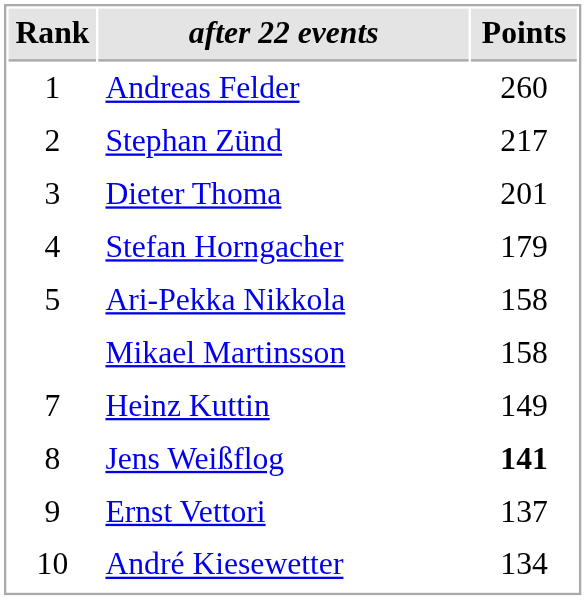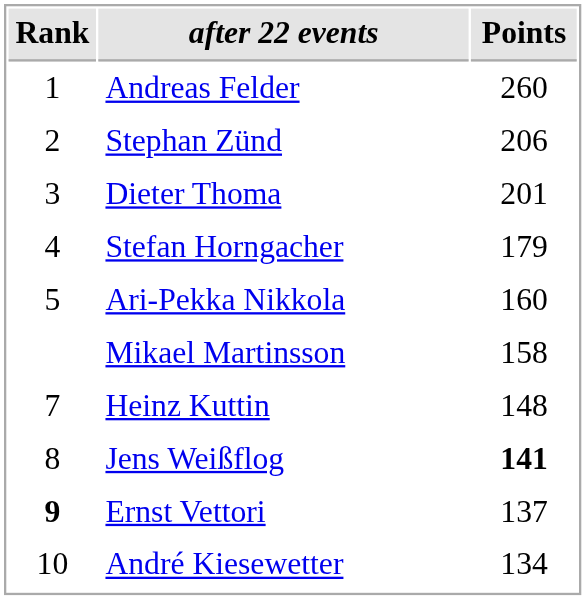 <table cellspacing="1" cellpadding="3" style="border:1px solid #AAAAAA;font-size:86%">
 <tr bgcolor="#E4E4E4">
 <th style="border-bottom:1px solid #AAAAAA" width=10>Rank</th>
 <th style="border-bottom:1px solid #AAAAAA" width=155><em>after 22 events</em></th>
 <th style="border-bottom:1px solid #AAAAAA" width=40>Points</th>
 </tr>
 <tr>
 <td align=center>1</td>
 <td> <a href='#'>Andreas Felder</a></td>
 <td align=center>260</td>
 </tr>
 <tr>
 <td align=center>2</td>
 <td> <a href='#'>Stephan Zünd</a></td>
-<td align=center>217</td>
+<td align=center>206</td>
 </tr>
 <tr>
 <td align=center>3</td>
 <td> <a href='#'>Dieter Thoma</a></td>
 <td align=center>201</td>
 </tr>
 <tr>
 <td align=center>4</td>
 <td> <a href='#'>Stefan Horngacher</a></td>
 <td align=center>179</td>
 </tr>
 <tr>
 <td align=center>5</td>
 <td> <a href='#'>Ari-Pekka Nikkola</a></td>
-<td align=center>158</td>
+<td align=center>160</td>
 </tr>
 <tr>
 <td></td>
 <td> <a href='#'>Mikael Martinsson</a></td>
 <td align=center>158</td>
 </tr>
 <tr>
 <td align=center>7</td>
 <td> <a href='#'>Heinz Kuttin</a></td>
-<td align=center>149</td>
+<td align=center>148</td>
 </tr>
 <tr>
 <td align=center>8</td>
 <td> <a href='#'>Jens Weißflog</a></td>
 <td align=center><strong>141</strong></td>
 </tr>
 <tr>
-<td align=center>9</td>
+<td align=center><strong>9</strong></td>
 <td> <a href='#'>Ernst Vettori</a></td>
 <td align=center>137</td>
 </tr>
 <tr>
 <td align=center>10</td>
 <td> <a href='#'>André Kiesewetter</a></td>
 <td align=center>134</td>
 </tr>
 </table>
